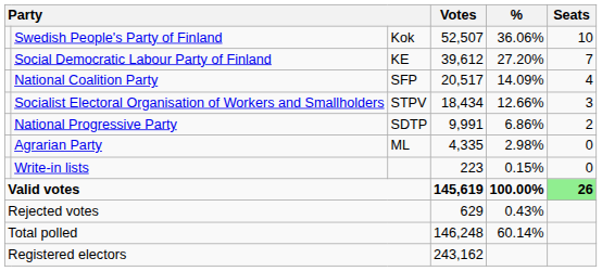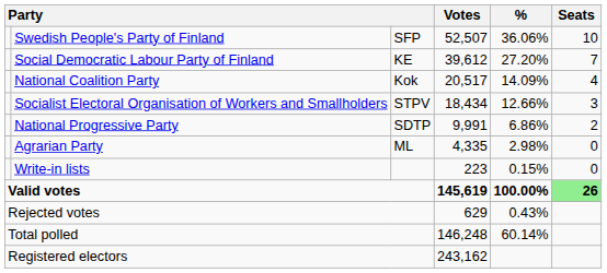 <table class="wikitable" border="1" style="text-align:right;">
 <tr>
 <th style="text-align:left;" colspan=3>Party</th>
 <th align=center width="50">Votes</th>
 <th align=center width="50">%</th>
 <th align=center width="50">Seats</th>
 </tr>
 <tr>
 <td></td>
 <td align=left><a href='#'>Swedish People's Party of Finland</a></td>
-<td align=left>Kok</td>
+<td align=left>SFP</td>
 <td>52,507</td>
 <td>36.06%</td>
 <td>10</td>
 </tr>
 <tr>
 <td></td>
 <td align=left style="white-space: nowrap;"><a href='#'>Social Democratic Labour Party of Finland</a></td>
 <td align=left>KE</td>
 <td>39,612</td>
 <td>27.20%</td>
 <td>7</td>
 </tr>
 <tr>
 <td></td>
 <td align=left><a href='#'>National Coalition Party</a></td>
-<td align=left>SFP</td>
+<td align=left>Kok</td>
 <td>20,517</td>
 <td>14.09%</td>
 <td>4</td>
 </tr>
 <tr>
 <td></td>
 <td align=left><a href='#'>Socialist Electoral Organisation of Workers and Smallholders</a></td>
 <td align=left>STPV</td>
 <td>18,434</td>
 <td>12.66%</td>
 <td>3</td>
 </tr>
 <tr>
 <td></td>
 <td align=left><a href='#'>National Progressive Party</a></td>
 <td align=left>SDTP</td>
 <td>9,991</td>
 <td>6.86%</td>
 <td>2</td>
 </tr>
 <tr>
 <td></td>
 <td align=left><a href='#'>Agrarian Party</a></td>
 <td align=left>ML</td>
 <td>4,335</td>
 <td>2.98%</td>
 <td>0</td>
 </tr>
 <tr>
 <td></td>
 <td align=left><a href='#'>Write-in lists</a></td>
 <td align=left></td>
 <td>223</td>
 <td>0.15%</td>
 <td>0</td>
 </tr>
 <tr style="font-weight:bold">
 <td align=left colspan=3>Valid votes</td>
 <td>145,619</td>
 <td>100.00%</td>
 <td style="background: lightgreen;">26</td>
 </tr>
 <tr>
 <td align=left colspan=3>Rejected votes</td>
 <td>629</td>
 <td>0.43%</td>
 <td></td>
 </tr>
 <tr>
 <td align=left colspan=3>Total polled</td>
 <td>146,248</td>
 <td>60.14%</td>
 <td></td>
 </tr>
 <tr>
 <td align=left colspan=3>Registered electors</td>
 <td>243,162</td>
 <td></td>
 <td></td>
 </tr>
 </table>
